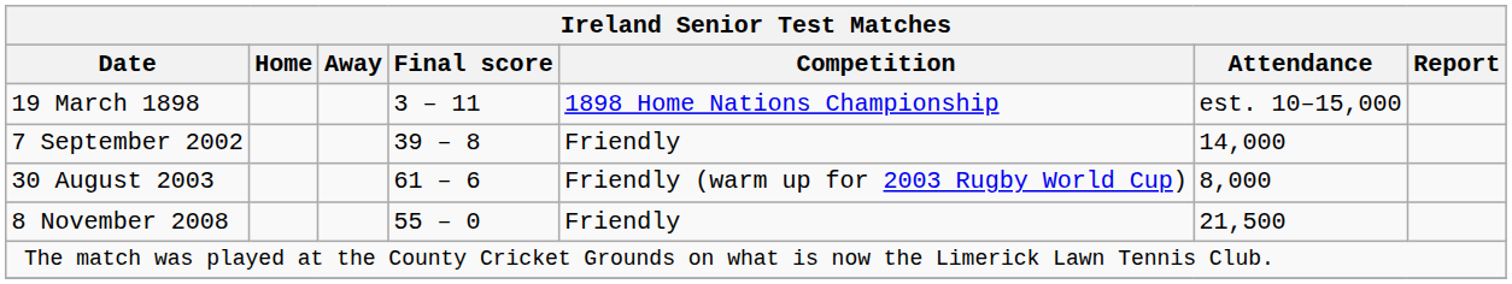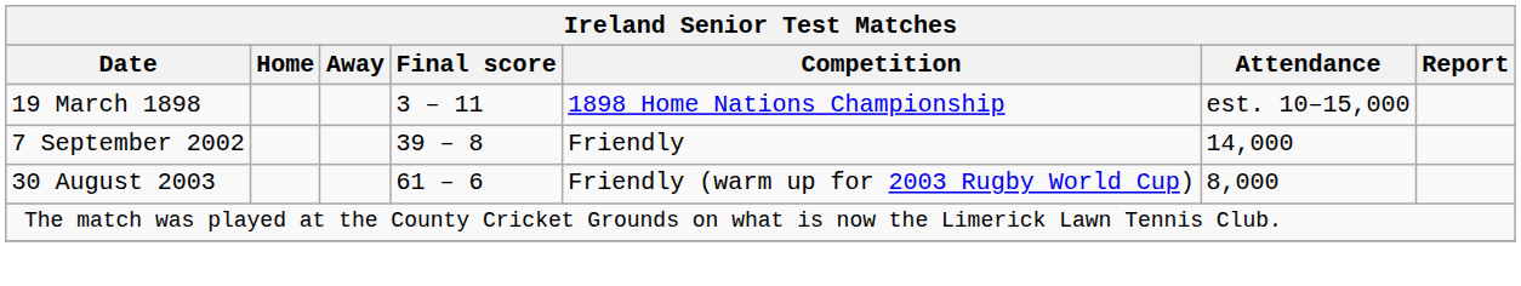 <table class="wikitable">
 <tr>
 <th colspan=7>Ireland Senior Test Matches</th>
 </tr>
 <tr>
 <th>Date</th>
 <th>Home</th>
 <th>Away</th>
 <th>Final score</th>
 <th>Competition</th>
 <th>Attendance</th>
 <th>Report</th>
 </tr>
 <tr>
 <td>19 March 1898</td>
 <td></td>
 <td><strong></strong></td>
 <td>3 – 11</td>
 <td><a href='#'>1898 Home Nations Championship</a></td>
 <td>est. 10–15,000</td>
 <td></td>
 </tr>
 <tr>
 <td>7 September 2002</td>
 <td><strong></strong></td>
 <td></td>
 <td>39 – 8</td>
 <td>Friendly</td>
 <td>14,000</td>
 <td></td>
 </tr>
 <tr>
 <td>30 August 2003</td>
 <td><strong></strong></td>
 <td></td>
 <td>61 – 6</td>
 <td>Friendly (warm up for <a href='#'>2003 Rugby World Cup</a>)</td>
 <td>8,000</td>
 <td></td>
 </tr>
 <tr>
-<td>8 November 2008</td>
-<td><strong></strong></td>
-<td></td>
-<td>55 – 0</td>
-<td>Friendly</td>
-<td>21,500</td>
-<td></td>
-</tr>
-<tr>
 <td colspan="7" style="text-align: left;font-size:90%"> The match was played at the County Cricket Grounds on what is now the Limerick Lawn Tennis Club.</td>
 </tr>
 <tr>
 </tr>
 </table>
